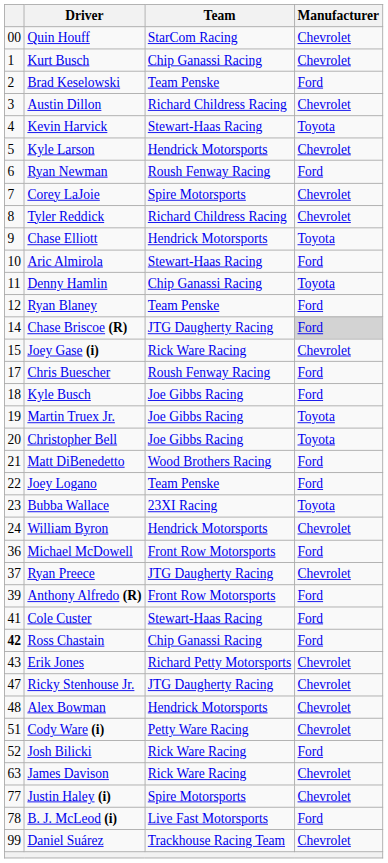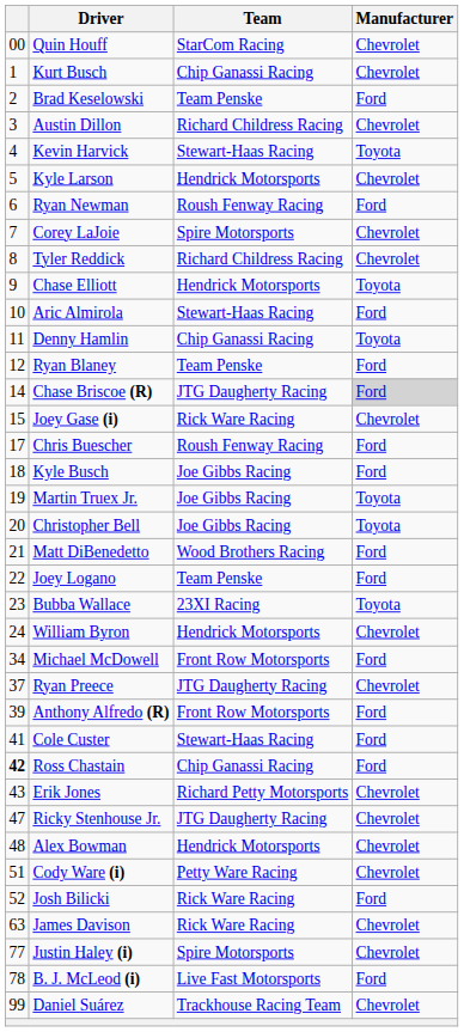 <table class="wikitable" style="font-size:95%">
 <tr>
 <th></th>
 <th>Driver</th>
 <th>Team</th>
 <th>Manufacturer</th>
 </tr>
 <tr>
 <td>00</td>
 <td><a href='#'>Quin Houff</a></td>
 <td><a href='#'>StarCom Racing</a></td>
 <td><a href='#'>Chevrolet</a></td>
 </tr>
 <tr>
 <td>1</td>
 <td><a href='#'>Kurt Busch</a></td>
 <td><a href='#'>Chip Ganassi Racing</a></td>
 <td><a href='#'>Chevrolet</a></td>
 </tr>
 <tr>
 <td>2</td>
 <td><a href='#'>Brad Keselowski</a></td>
 <td><a href='#'>Team Penske</a></td>
 <td><a href='#'>Ford</a></td>
 </tr>
 <tr>
 <td>3</td>
 <td><a href='#'>Austin Dillon</a></td>
 <td><a href='#'>Richard Childress Racing</a></td>
 <td><a href='#'>Chevrolet</a></td>
 </tr>
 <tr>
 <td>4</td>
 <td><a href='#'>Kevin Harvick</a></td>
 <td><a href='#'>Stewart-Haas Racing</a></td>
 <td><a href='#'>Toyota</a></td>
 </tr>
 <tr>
 <td>5</td>
 <td><a href='#'>Kyle Larson</a></td>
 <td><a href='#'>Hendrick Motorsports</a></td>
 <td><a href='#'>Chevrolet</a></td>
 </tr>
 <tr>
 <td>6</td>
 <td><a href='#'>Ryan Newman</a></td>
 <td><a href='#'>Roush Fenway Racing</a></td>
 <td><a href='#'>Ford</a></td>
 </tr>
 <tr>
 <td>7</td>
 <td><a href='#'>Corey LaJoie</a></td>
 <td><a href='#'>Spire Motorsports</a></td>
 <td><a href='#'>Chevrolet</a></td>
 </tr>
 <tr>
 <td>8</td>
 <td><a href='#'>Tyler Reddick</a></td>
 <td><a href='#'>Richard Childress Racing</a></td>
 <td><a href='#'>Chevrolet</a></td>
 </tr>
 <tr>
 <td>9</td>
 <td><a href='#'>Chase Elliott</a></td>
 <td><a href='#'>Hendrick Motorsports</a></td>
 <td><a href='#'>Toyota</a></td>
 </tr>
 <tr>
 <td>10</td>
 <td><a href='#'>Aric Almirola</a></td>
 <td><a href='#'>Stewart-Haas Racing</a></td>
 <td><a href='#'>Ford</a></td>
 </tr>
 <tr>
 <td>11</td>
 <td><a href='#'>Denny Hamlin</a></td>
 <td><a href='#'>Chip Ganassi Racing</a></td>
 <td><a href='#'>Toyota</a></td>
 </tr>
 <tr>
 <td>12</td>
 <td><a href='#'>Ryan Blaney</a></td>
 <td><a href='#'>Team Penske</a></td>
 <td><a href='#'>Ford</a></td>
 </tr>
 <tr>
 <td>14</td>
 <td><a href='#'>Chase Briscoe</a> <strong>(R)</strong></td>
 <td><a href='#'>JTG Daugherty Racing</a></td>
 <td style="background: lightgrey;"><a href='#'>Ford</a></td>
 </tr>
 <tr>
 <td>15</td>
 <td><a href='#'>Joey Gase</a> <strong>(i)</strong></td>
 <td><a href='#'>Rick Ware Racing</a></td>
 <td><a href='#'>Chevrolet</a></td>
 </tr>
 <tr>
 <td>17</td>
 <td><a href='#'>Chris Buescher</a></td>
 <td><a href='#'>Roush Fenway Racing</a></td>
 <td><a href='#'>Ford</a></td>
 </tr>
 <tr>
 <td>18</td>
 <td><a href='#'>Kyle Busch</a></td>
 <td><a href='#'>Joe Gibbs Racing</a></td>
 <td><a href='#'>Ford</a></td>
 </tr>
 <tr>
 <td>19</td>
 <td><a href='#'>Martin Truex Jr.</a></td>
 <td><a href='#'>Joe Gibbs Racing</a></td>
 <td><a href='#'>Toyota</a></td>
 </tr>
 <tr>
 <td>20</td>
 <td><a href='#'>Christopher Bell</a></td>
 <td><a href='#'>Joe Gibbs Racing</a></td>
 <td><a href='#'>Toyota</a></td>
 </tr>
 <tr>
 <td>21</td>
 <td><a href='#'>Matt DiBenedetto</a></td>
 <td><a href='#'>Wood Brothers Racing</a></td>
 <td><a href='#'>Ford</a></td>
 </tr>
 <tr>
 <td>22</td>
 <td><a href='#'>Joey Logano</a></td>
 <td><a href='#'>Team Penske</a></td>
 <td><a href='#'>Ford</a></td>
 </tr>
 <tr>
 <td>23</td>
 <td><a href='#'>Bubba Wallace</a></td>
 <td><a href='#'>23XI Racing</a></td>
 <td><a href='#'>Toyota</a></td>
 </tr>
 <tr>
 <td>24</td>
 <td><a href='#'>William Byron</a></td>
 <td><a href='#'>Hendrick Motorsports</a></td>
 <td><a href='#'>Chevrolet</a></td>
 </tr>
 <tr>
-<td>36</td>
+<td>34</td>
 <td><a href='#'>Michael McDowell</a></td>
 <td><a href='#'>Front Row Motorsports</a></td>
 <td><a href='#'>Ford</a></td>
 </tr>
 <tr>
 <td>37</td>
 <td><a href='#'>Ryan Preece</a></td>
 <td><a href='#'>JTG Daugherty Racing</a></td>
 <td><a href='#'>Chevrolet</a></td>
 </tr>
 <tr>
 <td>39</td>
 <td><a href='#'>Anthony Alfredo</a> <strong>(R)</strong></td>
 <td><a href='#'>Front Row Motorsports</a></td>
 <td><a href='#'>Ford</a></td>
 </tr>
 <tr>
 <td>41</td>
 <td><a href='#'>Cole Custer</a></td>
 <td><a href='#'>Stewart-Haas Racing</a></td>
 <td><a href='#'>Ford</a></td>
 </tr>
 <tr>
 <td><strong>42</strong></td>
 <td><a href='#'>Ross Chastain</a></td>
 <td><a href='#'>Chip Ganassi Racing</a></td>
 <td><a href='#'>Ford</a></td>
 </tr>
 <tr>
 <td>43</td>
 <td><a href='#'>Erik Jones</a></td>
 <td><a href='#'>Richard Petty Motorsports</a></td>
 <td><a href='#'>Chevrolet</a></td>
 </tr>
 <tr>
 <td>47</td>
 <td><a href='#'>Ricky Stenhouse Jr.</a></td>
 <td><a href='#'>JTG Daugherty Racing</a></td>
 <td><a href='#'>Chevrolet</a></td>
 </tr>
 <tr>
 <td>48</td>
 <td><a href='#'>Alex Bowman</a></td>
 <td><a href='#'>Hendrick Motorsports</a></td>
 <td><a href='#'>Chevrolet</a></td>
 </tr>
 <tr>
 <td>51</td>
 <td><a href='#'>Cody Ware</a> <strong>(i)</strong></td>
 <td><a href='#'>Petty Ware Racing</a></td>
 <td><a href='#'>Chevrolet</a></td>
 </tr>
 <tr>
 <td>52</td>
 <td><a href='#'>Josh Bilicki</a></td>
 <td><a href='#'>Rick Ware Racing</a></td>
 <td><a href='#'>Ford</a></td>
 </tr>
 <tr>
 <td>63</td>
 <td><a href='#'>James Davison</a></td>
 <td><a href='#'>Rick Ware Racing</a></td>
 <td><a href='#'>Chevrolet</a></td>
 </tr>
 <tr>
 <td>77</td>
 <td><a href='#'>Justin Haley</a> <strong>(i)</strong></td>
 <td><a href='#'>Spire Motorsports</a></td>
 <td><a href='#'>Chevrolet</a></td>
 </tr>
 <tr>
 <td>78</td>
 <td><a href='#'>B. J. McLeod</a> <strong>(i)</strong></td>
 <td><a href='#'>Live Fast Motorsports</a></td>
 <td><a href='#'>Ford</a></td>
 </tr>
 <tr>
 <td>99</td>
 <td><a href='#'>Daniel Suárez</a></td>
 <td><a href='#'>Trackhouse Racing Team</a></td>
 <td><a href='#'>Chevrolet</a></td>
 </tr>
 <tr>
 <th colspan="4"></th>
 </tr>
 </table>
